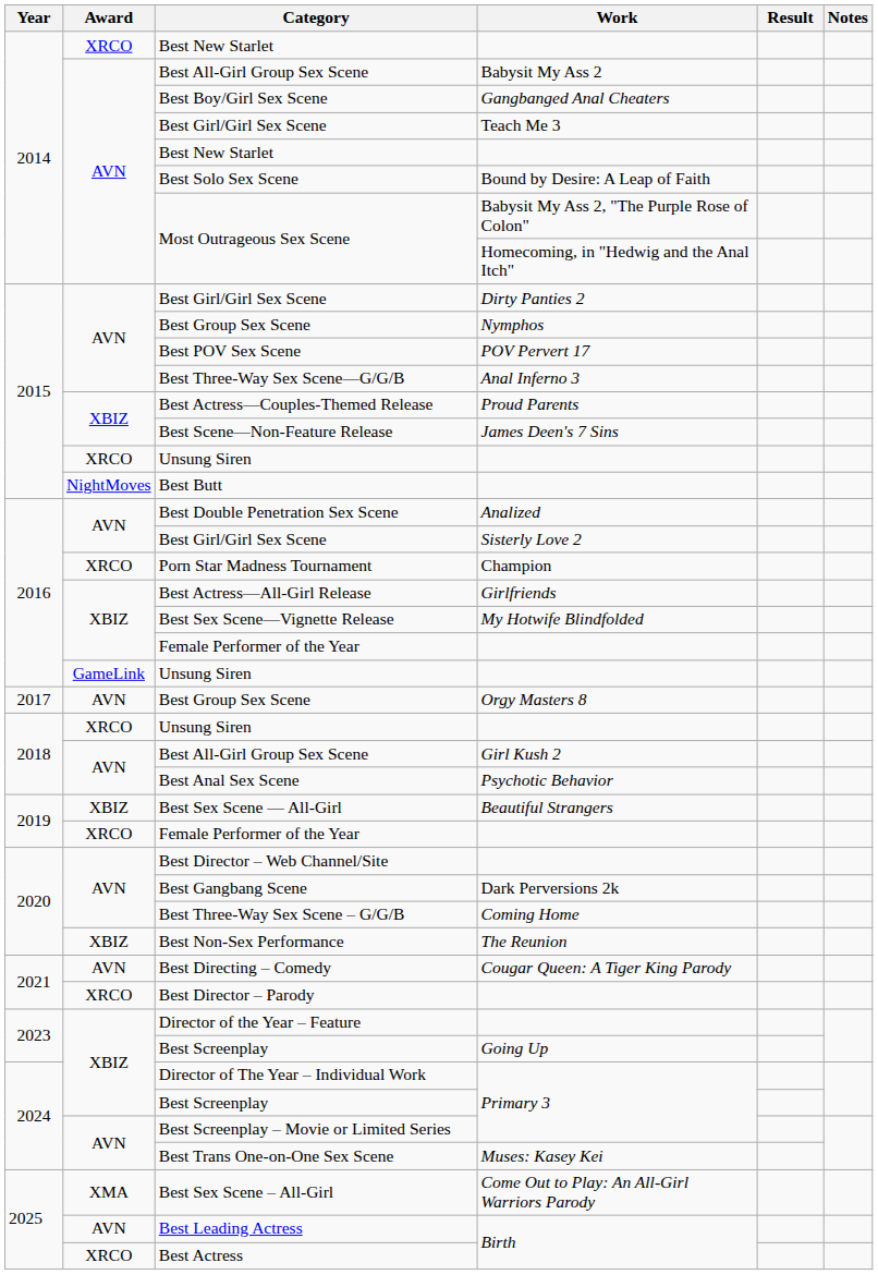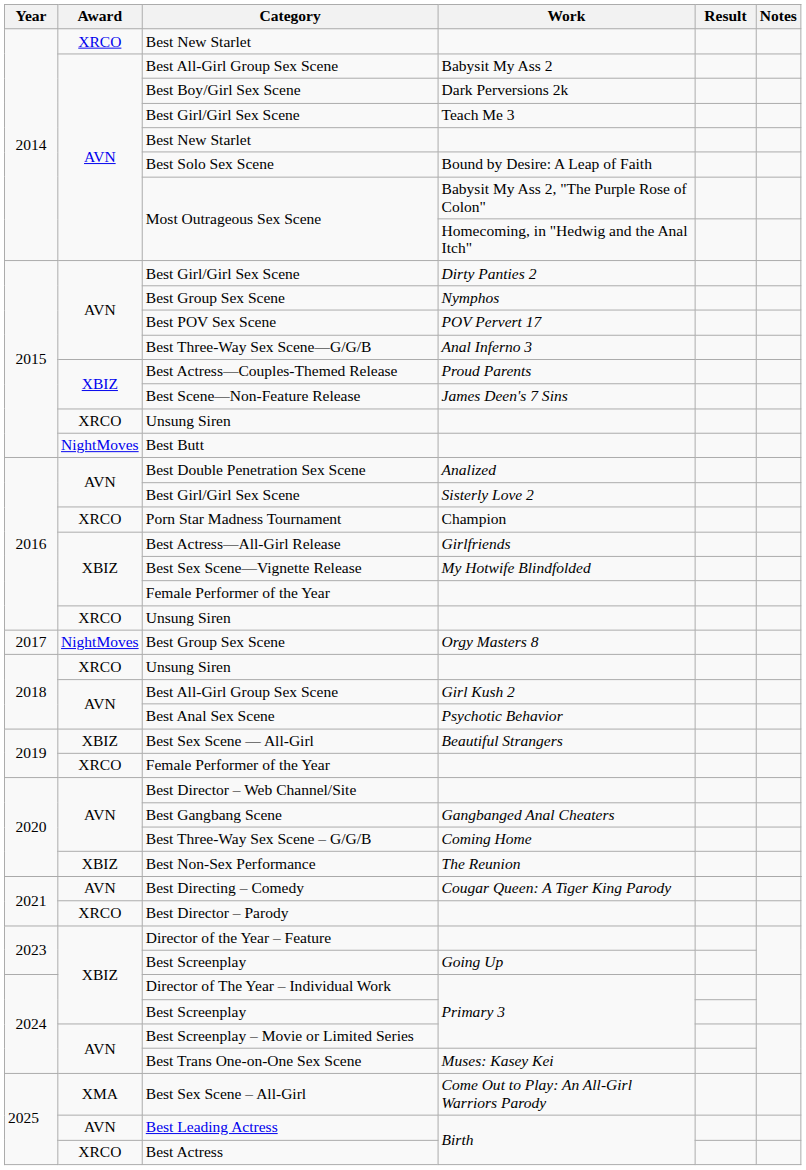 <table class="wikitable" width="65%">
 <tr>
 <th width="7%">Year</th>
 <th width="7%">Award</th>
 <th width="42%">Category</th>
 <th width="36%">Work</th>
 <th width="8%">Result</th>
 <th width="8%">Notes</th>
 </tr>
 <tr>
 <td rowspan=8 align=center>2014</td>
 <td align=center><a href='#'>XRCO</a></td>
 <td>Best New Starlet</td>
 <td></td>
 <td></td>
 <td></td>
 </tr>
 <tr>
 <td rowspan=7 align=center><a href='#'>AVN</a></td>
 <td>Best All-Girl Group Sex Scene</td>
 <td>Babysit My Ass 2 </td>
 <td></td>
 <td></td>
 </tr>
 <tr>
 <td>Best Boy/Girl Sex Scene</td>
-<td><em>Gangbanged Anal Cheaters</em></td>
+<td>Dark Perversions 2k </td>
 <td></td>
 <td></td>
 </tr>
 <tr>
 <td>Best Girl/Girl Sex Scene</td>
 <td>Teach Me 3 </td>
 <td></td>
 <td></td>
 </tr>
 <tr>
 <td>Best New Starlet</td>
 <td></td>
 <td></td>
 <td></td>
 </tr>
 <tr>
 <td>Best Solo Sex Scene</td>
 <td>Bound by Desire: A Leap of Faith</td>
 <td></td>
 <td></td>
 </tr>
 <tr>
 <td rowspan=2>Most Outrageous Sex Scene</td>
 <td>Babysit My Ass 2, "The Purple Rose of Colon" </td>
 <td></td>
 <td></td>
 </tr>
 <tr>
 <td>Homecoming, in "Hedwig and the Anal Itch" </td>
 <td></td>
 <td></td>
 </tr>
 <tr>
 <td rowspan=8 align=center>2015</td>
 <td rowspan=4 align=center>AVN</td>
 <td>Best Girl/Girl Sex Scene</td>
 <td><em>Dirty Panties 2</em> </td>
 <td></td>
 <td></td>
 </tr>
 <tr>
 <td>Best Group Sex Scene</td>
 <td><em>Nymphos</em> </td>
 <td></td>
 <td></td>
 </tr>
 <tr>
 <td>Best POV Sex Scene</td>
 <td><em>POV Pervert 17</em> </td>
 <td></td>
 <td></td>
 </tr>
 <tr>
 <td>Best Three-Way Sex Scene—G/G/B</td>
 <td><em>Anal Inferno 3</em> </td>
 <td></td>
 <td></td>
 </tr>
 <tr>
 <td rowspan=2 align=center><a href='#'>XBIZ</a></td>
 <td>Best Actress—Couples-Themed Release</td>
 <td><em>Proud Parents</em></td>
 <td></td>
 <td></td>
 </tr>
 <tr>
 <td>Best Scene—Non-Feature Release</td>
 <td><em>James Deen's 7 Sins</em> </td>
 <td></td>
 <td></td>
 </tr>
 <tr>
 <td align=center>XRCO</td>
 <td>Unsung Siren</td>
 <td></td>
 <td></td>
 <td></td>
 </tr>
 <tr>
 <td align=center><a href='#'>NightMoves</a></td>
 <td>Best Butt</td>
 <td></td>
 <td></td>
 <td></td>
 </tr>
 <tr>
 <td rowspan=7 align=center>2016</td>
 <td rowspan=2 align=center>AVN</td>
 <td>Best Double Penetration Sex Scene</td>
 <td><em>Analized</em> </td>
 <td></td>
 <td></td>
 </tr>
 <tr>
 <td>Best Girl/Girl Sex Scene</td>
 <td><em>Sisterly Love 2</em> </td>
 <td></td>
 <td></td>
 </tr>
 <tr>
 <td align=center>XRCO</td>
 <td>Porn Star Madness Tournament</td>
 <td>Champion</td>
 <td></td>
 <td></td>
 </tr>
 <tr>
 <td rowspan=3 align=center>XBIZ</td>
 <td>Best Actress—All-Girl Release</td>
 <td><em>Girlfriends</em></td>
 <td></td>
 <td></td>
 </tr>
 <tr>
 <td>Best Sex Scene—Vignette Release</td>
 <td><em>My Hotwife Blindfolded</em> </td>
 <td></td>
 <td></td>
 </tr>
 <tr>
 <td>Female Performer of the Year</td>
 <td></td>
 <td></td>
 <td></td>
 </tr>
 <tr>
-<td align=center><a href='#'>GameLink</a></td>
+<td align=center>XRCO</td>
 <td>Unsung Siren</td>
 <td></td>
 <td></td>
 <td></td>
 </tr>
 <tr>
 <td align=center>2017</td>
-<td align=center>AVN</td>
+<td align=center><a href='#'>NightMoves</a></td>
 <td>Best Group Sex Scene</td>
 <td><em>Orgy Masters 8</em> </td>
 <td></td>
 <td></td>
 </tr>
 <tr>
 <td rowspan=3 align=center>2018</td>
 <td align=center>XRCO</td>
 <td>Unsung Siren</td>
 <td></td>
 <td></td>
 <td></td>
 </tr>
 <tr>
 <td rowspan=2 align=center>AVN</td>
 <td>Best All-Girl Group Sex Scene</td>
 <td><em>Girl Kush 2</em></td>
 <td></td>
 <td></td>
 </tr>
 <tr>
 <td>Best Anal Sex Scene</td>
 <td><em>Psychotic Behavior</em></td>
 <td></td>
 <td></td>
 </tr>
 <tr>
 <td rowspan=2 align=center>2019</td>
 <td align=center>XBIZ</td>
 <td>Best Sex Scene — All-Girl</td>
 <td><em>Beautiful Strangers</em></td>
 <td></td>
 <td></td>
 </tr>
 <tr>
 <td align=center>XRCO</td>
 <td>Female Performer of the Year</td>
 <td></td>
 <td></td>
 <td></td>
 </tr>
 <tr>
 <td rowspan=4 align=center>2020</td>
 <td rowspan=3 align=center>AVN</td>
 <td>Best Director – Web Channel/Site</td>
 <td></td>
 <td></td>
 <td></td>
 </tr>
 <tr>
 <td>Best Gangbang Scene</td>
-<td>Dark Perversions 2k </td>
+<td><em>Gangbanged Anal Cheaters</em></td>
 <td></td>
 <td></td>
 </tr>
 <tr>
 <td>Best Three-Way Sex Scene – G/G/B</td>
 <td><em>Coming Home</em></td>
 <td></td>
 <td></td>
 </tr>
 <tr>
 <td align=center>XBIZ</td>
 <td>Best Non-Sex Performance</td>
 <td><em>The Reunion</em></td>
 <td></td>
 <td></td>
 </tr>
 <tr>
 </tr>
 <tr>
 <td rowspan=2 align=center>2021</td>
 <td align=center>AVN</td>
 <td>Best Directing – Comedy</td>
 <td><em>Cougar Queen: A Tiger King Parody</em></td>
 <td></td>
 <td></td>
 </tr>
 <tr>
 <td align=center>XRCO</td>
 <td>Best Director – Parody</td>
 <td></td>
 <td></td>
 <td></td>
 </tr>
 <tr>
 <td rowspan=2 align=center>2023</td>
 <td rowspan=4 align=center>XBIZ</td>
 <td>Director of the Year – Feature</td>
 <td></td>
 <td></td>
 <td rowspan=2></td>
 </tr>
 <tr>
 <td>Best Screenplay</td>
 <td><em>Going Up</em></td>
 <td></td>
 </tr>
 <tr>
 <td rowspan=4 align=center>2024</td>
 <td>Director of The Year – Individual Work</td>
 <td rowspan=3><em>Primary 3</em></td>
 <td></td>
 <td rowspan=2></td>
 </tr>
 <tr>
 <td>Best Screenplay</td>
 <td></td>
 </tr>
 <tr>
 <td rowspan=2 align=center>AVN</td>
 <td>Best Screenplay – Movie or Limited Series</td>
 <td></td>
 <td rowspan=2></td>
 </tr>
 <tr>
 <td>Best Trans One-on-One Sex Scene</td>
 <td><em>Muses: Kasey Kei</em></td>
 <td></td>
 </tr>
 <tr>
 <td rowspan=3>2025</td>
 <td align=center>XMA</td>
 <td>Best Sex Scene – All-Girl</td>
 <td><em>Come Out to Play: An All-Girl Warriors Parody</em></td>
 <td></td>
 <td></td>
 </tr>
 <tr>
 <td align=center>AVN</td>
 <td><a href='#'>Best Leading Actress</a></td>
 <td rowspan=2><em>Birth</em></td>
 <td></td>
 <td></td>
 </tr>
 <tr>
 <td align=center>XRCO</td>
 <td>Best Actress</td>
 <td></td>
 <td></td>
 </tr>
 </table>
